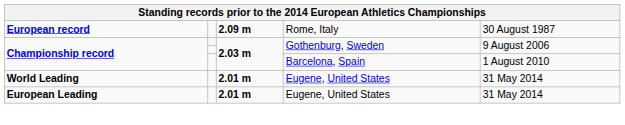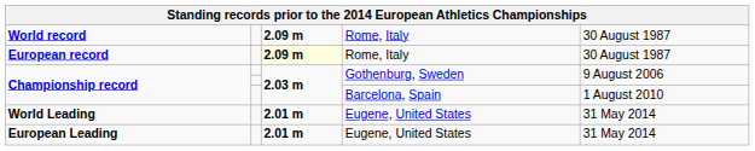 <table class="wikitable" width=75%>
 <tr>
 <th colspan="5">Standing records prior to the 2014 European Athletics Championships</th>
 </tr>
 <tr>
+<td><strong><a href='#'>World record</a></strong></td>
+<td></td>
+<td><strong>2.09 m</strong></td>
+<td><a href='#'>Rome</a>, <a href='#'>Italy</a></td>
+<td>30 August 1987</td>
+</tr>
+<tr>
 <td><strong><a href='#'>European record</a></strong></td>
 <td></td>
-<td><strong>2.09 m</strong></td>
+<td style="background: lightyellow;"><strong>2.09 m</strong></td>
 <td>Rome, Italy</td>
 <td>30 August 1987</td>
 </tr>
 <tr>
 <td rowspan=3><strong><a href='#'>Championship record</a></strong></td>
 <td></td>
 <td rowspan=3><strong>2.03 m</strong></td>
 <td rowspan=2><a href='#'>Gothenburg</a>, <a href='#'>Sweden</a></td>
 <td rowspan=2>9 August 2006</td>
 </tr>
 <tr>
 <td></td>
 </tr>
 <tr>
 <td></td>
 <td><a href='#'>Barcelona</a>, <a href='#'>Spain</a></td>
 <td>1 August 2010</td>
 </tr>
 <tr>
 <td><strong>World Leading</strong></td>
 <td></td>
 <td><strong>2.01 m</strong></td>
 <td><a href='#'>Eugene</a>, <a href='#'>United States</a></td>
 <td>31 May 2014</td>
 </tr>
 <tr>
 <td><strong>European Leading</strong></td>
 <td></td>
 <td><strong>2.01 m</strong></td>
 <td>Eugene, United States</td>
 <td>31 May 2014</td>
 </tr>
 </table>
